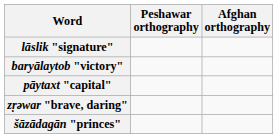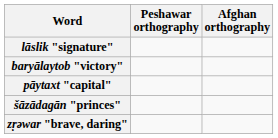 <table class="wikitable">
 <tr align="center">
 <th>Word</th>
 <th>Peshawar<br>orthography</th>
 <th>Afghan<br>orthography</th>
 </tr>
 <tr>
 <th><em>lāslik</em> "signature"</th>
 <td align="center"><br></td>
 <td align="center"><br></td>
 </tr>
 <tr>
 <th><em>baryālaytob</em> "victory"</th>
 <td align="center"></td>
 <td align="center"></td>
 </tr>
 <tr>
 <th><em>pāytaxt</em> "capital"</th>
 <td align="center"></td>
 <td align="center"></td>
 </tr>
 <tr>
+<th><em>šāzādagān</em> "princes"</th>
+<td align="center"></td>
+<td align="center"></td>
+</tr>
+<tr>
 <th><em>zṛәwar</em> "brave, daring"</th>
 <td align="center"></td>
 <td align="center"></td>
 </tr>
-<tr>
-<th><em>šāzādagān</em> "princes"</th>
-<td align="center"></td>
-<td align="center"></td>
-</tr>
 </table>
